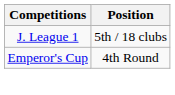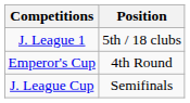 <table class="wikitable" style="text-align:center;">
 <tr>
 <th>Competitions</th>
 <th>Position</th>
 </tr>
 <tr>
 <td><a href='#'>J. League 1</a></td>
 <td>5th / 18 clubs</td>
 </tr>
 <tr>
 <td><a href='#'>Emperor's Cup</a></td>
 <td>4th Round</td>
 </tr>
+<tr>
+<td><a href='#'>J. League Cup</a></td>
+<td>Semifinals</td>
+</tr>
 </table>
